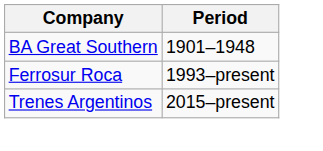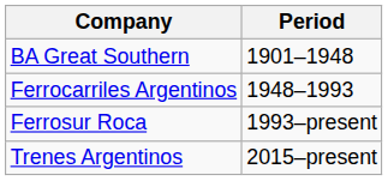 <table class= "wikitable">
 <tr>
 <th>Company</th>
 <th>Period</th>
 </tr>
 <tr>
 <td> <a href='#'>BA Great Southern</a></td>
 <td>1901–1948</td>
 </tr>
 <tr>
+<td> <a href='#'>Ferrocarriles Argentinos</a></td>
+<td>1948–1993</td>
+</tr>
+<tr>
 <td> <a href='#'>Ferrosur Roca</a> </td>
 <td>1993–present</td>
 </tr>
 <tr>
 <td> <a href='#'>Trenes Argentinos</a></td>
 <td>2015–present</td>
 </tr>
 </table>
